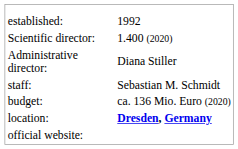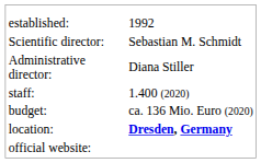 <table border="0" cellpadding="2" cellspacing="1" style="border: 1px solid #A0A0A0; float:right; empty-cells:show; margin-left:15px; background:#FFFFFF;">
 <tr --- bgcolor="#FFFFFF">
 </tr>
 <tr style="background: #ffffff; text-align: center;">
 <th colspan="2"></th>
 </tr>
 <tr style="background: #ffffff; text-align: center;">
 <td style="width: 145px;"></td>
 <td colspan="2" style="width: 150px;"></td>
 </tr>
 <tr bgcolor="#FFFFFF">
 <td>established:</td>
 <td>1992</td>
 </tr>
 <tr bgcolor="#FFFFFF">
 <td>Scientific director:</td>
-<td>1.400 <small>(2020)</small></td>
+<td>Sebastian M. Schmidt</td>
 </tr>
 <tr bgcolor="#FFFFFF">
 <td>Administrative director:</td>
 <td>Diana Stiller</td>
 </tr>
 <tr bgcolor="#FFFFFF">
 <td>staff:</td>
-<td>Sebastian M. Schmidt</td>
+<td>1.400 <small>(2020)</small></td>
 </tr>
 <tr bgcolor="#FFFFFF">
 <td>budget:</td>
 <td>ca. 136 Mio. Euro <small>(2020)</small></td>
 </tr>
 <tr bgcolor="#FFFFFF">
 <td>location:</td>
 <td><strong><a href='#'>Dresden</a>, <a href='#'>Germany</a></strong></td>
 </tr>
 <tr bgcolor="#FFFFFF">
 <td>official website:</td>
 <td></td>
 </tr>
 </table>
